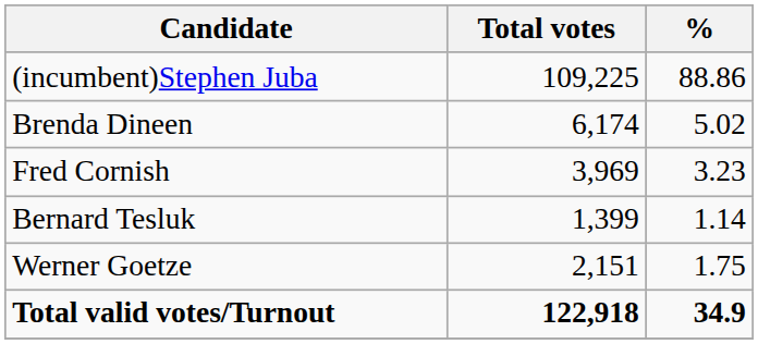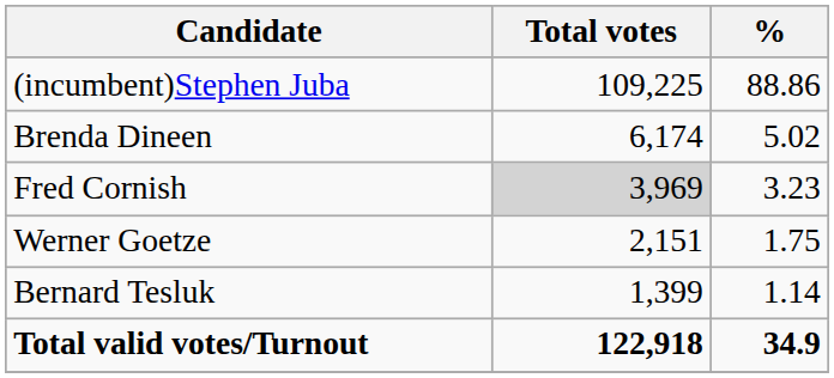 <table class="wikitable" width="400">
 <tr>
 <th align="left">Candidate</th>
 <th align="right">Total votes</th>
 <th align="right">%</th>
 </tr>
 <tr>
 <td align="left">(incumbent)<a href='#'>Stephen Juba</a></td>
 <td align="right">109,225</td>
 <td align="right">88.86</td>
 </tr>
 <tr>
 <td align="left">Brenda Dineen</td>
 <td align="right">6,174</td>
 <td align="right">5.02</td>
 </tr>
 <tr>
 <td align="left">Fred Cornish</td>
-<td align="right">3,969</td>
+<td align="right" style="background: lightgrey;">3,969</td>
 <td align="right">3.23</td>
+</tr>
+<tr>
+<td align="left">Werner Goetze</td>
+<td align="right">2,151</td>
+<td align="right">1.75</td>
 </tr>
 <tr>
 <td align="left">Bernard Tesluk</td>
 <td align="right">1,399</td>
 <td align="right">1.14</td>
-</tr>
-<tr>
-<td align="left">Werner Goetze</td>
-<td align="right">2,151</td>
-<td align="right">1.75</td>
 </tr>
 <tr>
 <td align="left"><strong>Total valid votes/Turnout</strong></td>
 <td align="right"><strong>122,918</strong></td>
 <td align="right"><strong>34.9</strong></td>
 </tr>
 <tr>
 </tr>
 </table>
